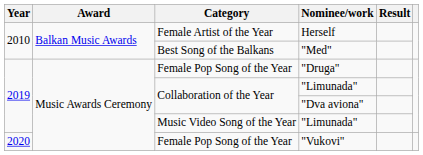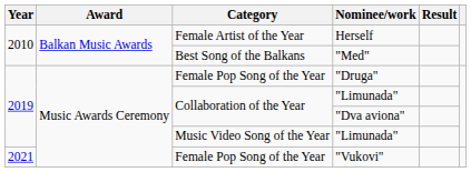 <table class="wikitable">
 <tr>
 <th>Year</th>
 <th>Award</th>
 <th>Category</th>
 <th>Nominee/work</th>
 <th>Result</th>
 <th></th>
 </tr>
 <tr>
 <td rowspan=2>2010</td>
 <td rowspan=2><a href='#'>Balkan Music Awards</a></td>
 <td>Female Artist of the Year</td>
 <td>Herself</td>
 <td></td>
 <td rowspan=2></td>
 </tr>
 <tr>
 <td>Best Song of the Balkans</td>
 <td>"Med" </td>
 <td></td>
 </tr>
 <tr>
 <td rowspan="4"><a href='#'>2019</a></td>
 <td rowspan="5">Music Awards Ceremony</td>
 <td>Female Pop Song of the Year</td>
 <td>"Druga"</td>
 <td></td>
 <td rowspan="4"></td>
 </tr>
 <tr>
 <td rowspan="2">Collaboration of the Year</td>
 <td>"Limunada" </td>
 <td></td>
 </tr>
 <tr>
 <td>"Dva aviona" </td>
 <td></td>
 </tr>
 <tr>
 <td>Music Video Song of the Year</td>
 <td>"Limunada" </td>
 <td></td>
 </tr>
 <tr>
-<td><a href='#'>2020</a></td>
+<td><a href='#'>2021</a></td>
 <td>Female Pop Song of the Year</td>
 <td>"Vukovi"</td>
 <td></td>
 <td></td>
 </tr>
 </table>
